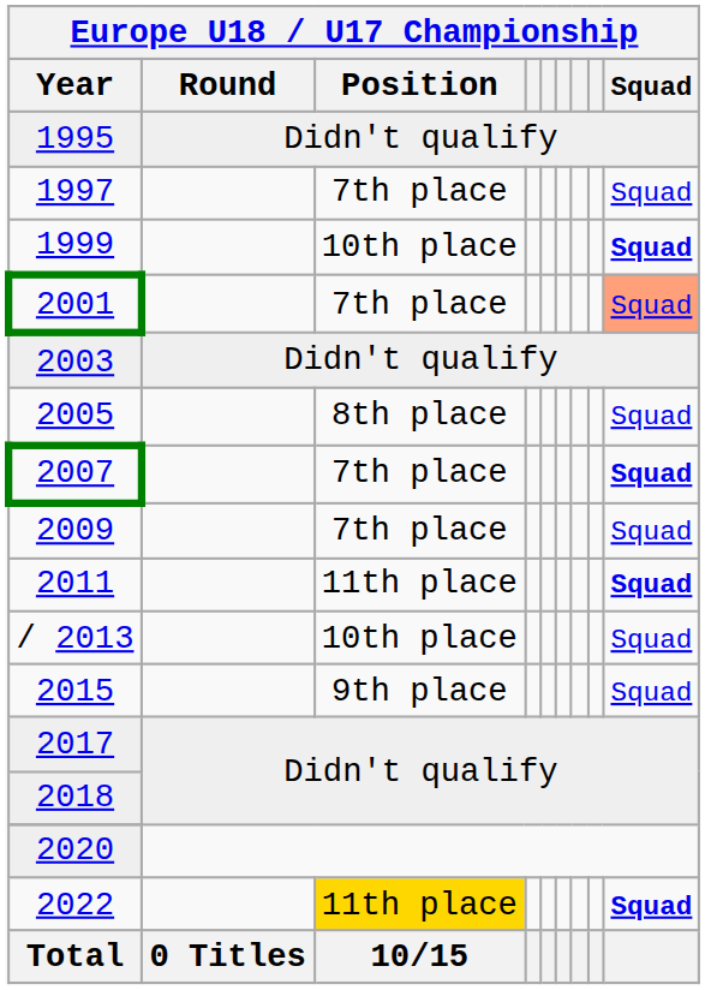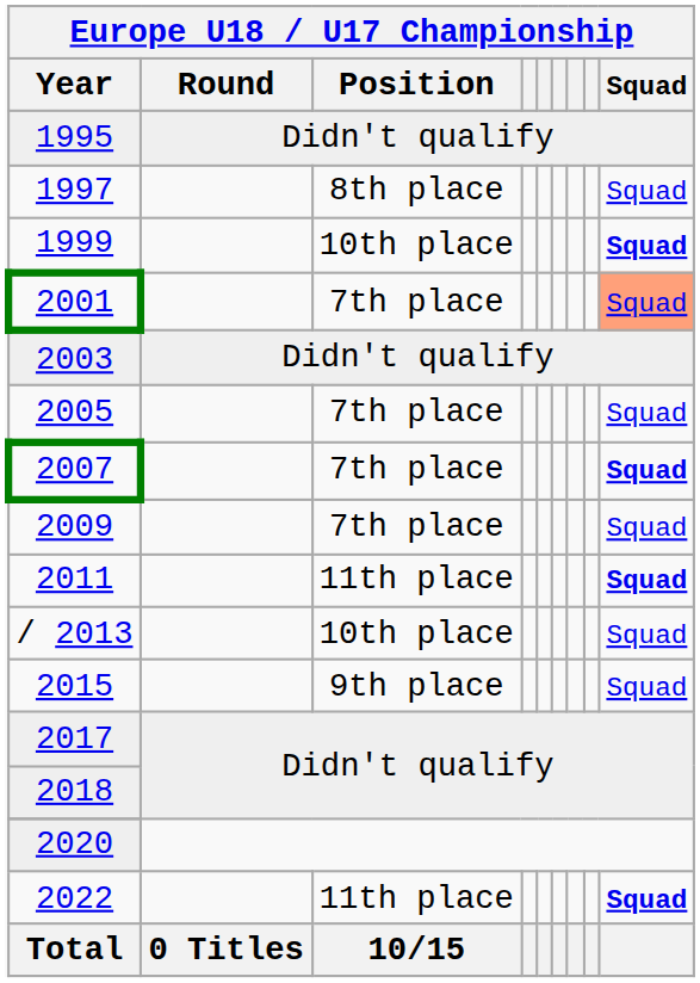 <table class="wikitable" style="text-align: center;">
 <tr>
 <th colspan=9><a href='#'>Europe U18 / U17 Championship</a></th>
 </tr>
 <tr>
 <th>Year</th>
 <th>Round</th>
 <th>Position</th>
 <th></th>
 <th></th>
 <th></th>
 <th></th>
 <th></th>
 <th><small>Squad</small></th>
 </tr>
 <tr bgcolor="efefef">
 <td> <a href='#'>1995</a></td>
 <td colspan=9>Didn't qualify</td>
 </tr>
 <tr>
 <td> <a href='#'>1997</a></td>
 <td></td>
-<td>7th place</td>
+<td>8th place</td>
 <td></td>
 <td></td>
 <td></td>
 <td></td>
 <td></td>
 <td><small><a href='#'>Squad</a></small></td>
 </tr>
 <tr>
 <td> <a href='#'>1999</a></td>
 <td></td>
 <td>10th place</td>
 <td></td>
 <td></td>
 <td></td>
 <td></td>
 <td></td>
 <td><strong><small><a href='#'>Squad</a></small></strong></td>
 </tr>
 <tr>
 <td style="border:3px solid green"> <a href='#'>2001</a></td>
 <td></td>
 <td>7th place</td>
 <td></td>
 <td></td>
 <td></td>
 <td></td>
 <td></td>
 <td style="background: lightsalmon;"><small><a href='#'>Squad</a></small></td>
 </tr>
 <tr bgcolor="efefef">
 <td> <a href='#'>2003</a></td>
 <td colspan=9>Didn't qualify</td>
 </tr>
 <tr>
 <td> <a href='#'>2005</a></td>
 <td></td>
-<td>8th place</td>
+<td>7th place</td>
 <td></td>
 <td></td>
 <td></td>
 <td></td>
 <td></td>
 <td><small> <a href='#'>Squad</a></small></td>
 </tr>
 <tr>
 <td style="border:3px solid green"> <a href='#'>2007</a></td>
 <td></td>
 <td>7th place</td>
 <td></td>
 <td></td>
 <td></td>
 <td></td>
 <td></td>
 <td><strong><small> <a href='#'>Squad</a></small></strong></td>
 </tr>
 <tr>
 <td> <a href='#'>2009</a></td>
 <td></td>
 <td>7th place</td>
 <td></td>
 <td></td>
 <td></td>
 <td></td>
 <td></td>
 <td><small> <a href='#'>Squad</a></small></td>
 </tr>
 <tr>
 <td> <a href='#'>2011</a></td>
 <td></td>
 <td>11th place</td>
 <td></td>
 <td></td>
 <td></td>
 <td></td>
 <td></td>
 <td><strong><small> <a href='#'>Squad</a></small></strong></td>
 </tr>
 <tr>
 <td>/ <a href='#'>2013</a></td>
 <td></td>
 <td>10th place</td>
 <td></td>
 <td></td>
 <td></td>
 <td></td>
 <td></td>
 <td><small> <a href='#'>Squad</a></small></td>
 </tr>
 <tr>
 <td> <a href='#'>2015</a></td>
 <td></td>
 <td>9th place</td>
 <td></td>
 <td></td>
 <td></td>
 <td></td>
 <td></td>
 <td><small> <a href='#'>Squad</a></small></td>
 </tr>
 <tr bgcolor="efefef">
 <td> <a href='#'>2017</a></td>
 <td colspan=9 rowspan=3>Didn't qualify</td>
 </tr>
 <tr bgcolor="efefef">
 <td> <a href='#'>2018</a></td>
 </tr>
 <tr>
 </tr>
 <tr bgcolor="efefef">
 <td> <a href='#'>2020</a></td>
 </tr>
 <tr>
 <td> <a href='#'>2022</a></td>
 <td></td>
-<td style="background: gold;">11th place</td>
+<td>11th place</td>
 <td></td>
 <td></td>
 <td></td>
 <td></td>
 <td></td>
 <td><strong><small> <a href='#'>Squad</a></small></strong></td>
 </tr>
 <tr>
 <th>Total</th>
 <th>0 Titles</th>
 <th>10/15</th>
 <th></th>
 <th></th>
 <th></th>
 <th></th>
 <th></th>
 <th></th>
 </tr>
 </table>
